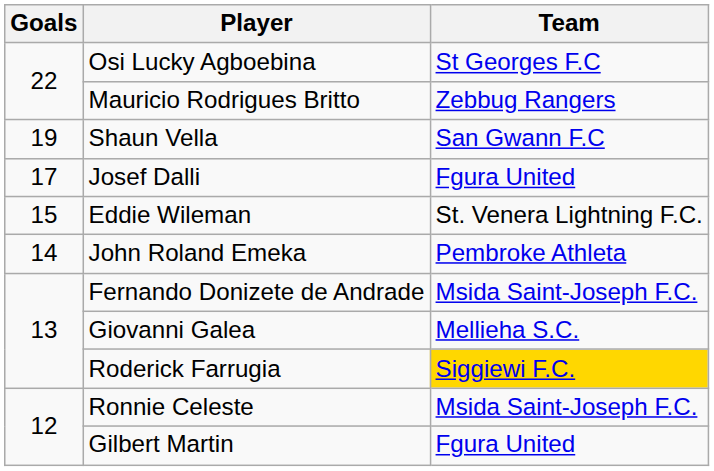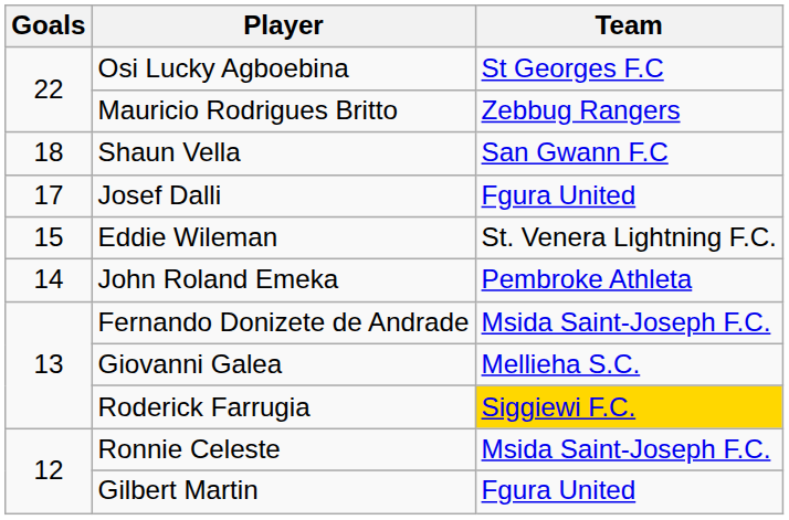 <table class="wikitable">
 <tr>
 <th>Goals</th>
 <th>Player</th>
 <th>Team</th>
 </tr>
 <tr>
 <td rowspan="2" align=center>22</td>
 <td> Osi Lucky Agboebina</td>
 <td><a href='#'>St Georges F.C</a></td>
 </tr>
 <tr>
 <td> Mauricio Rodrigues Britto</td>
 <td><a href='#'>Zebbug Rangers</a></td>
 </tr>
 <tr>
-<td align=center>19</td>
+<td align=center>18</td>
 <td> Shaun Vella</td>
 <td><a href='#'>San Gwann F.C</a></td>
 </tr>
 <tr>
 <td align=center>17</td>
 <td> Josef Dalli</td>
 <td><a href='#'>Fgura United</a></td>
 </tr>
 <tr>
 <td align=center>15</td>
 <td> Eddie Wileman</td>
 <td>St. Venera Lightning F.C.</td>
 </tr>
 <tr>
 <td align=center>14</td>
 <td> John Roland Emeka</td>
 <td><a href='#'>Pembroke Athleta</a></td>
 </tr>
 <tr>
 <td rowspan="3" align=center>13</td>
 <td> Fernando Donizete de Andrade</td>
 <td><a href='#'>Msida Saint-Joseph F.C.</a></td>
 </tr>
 <tr>
 <td> Giovanni Galea</td>
 <td><a href='#'>Mellieha S.C.</a></td>
 </tr>
 <tr>
 <td> Roderick Farrugia</td>
 <td style="background: gold;"><a href='#'>Siggiewi F.C.</a></td>
 </tr>
 <tr>
 <td rowspan="2" align=center>12</td>
 <td> Ronnie Celeste</td>
 <td><a href='#'>Msida Saint-Joseph F.C.</a></td>
 </tr>
 <tr>
 <td> Gilbert Martin</td>
 <td><a href='#'>Fgura United</a></td>
 </tr>
 </table>
